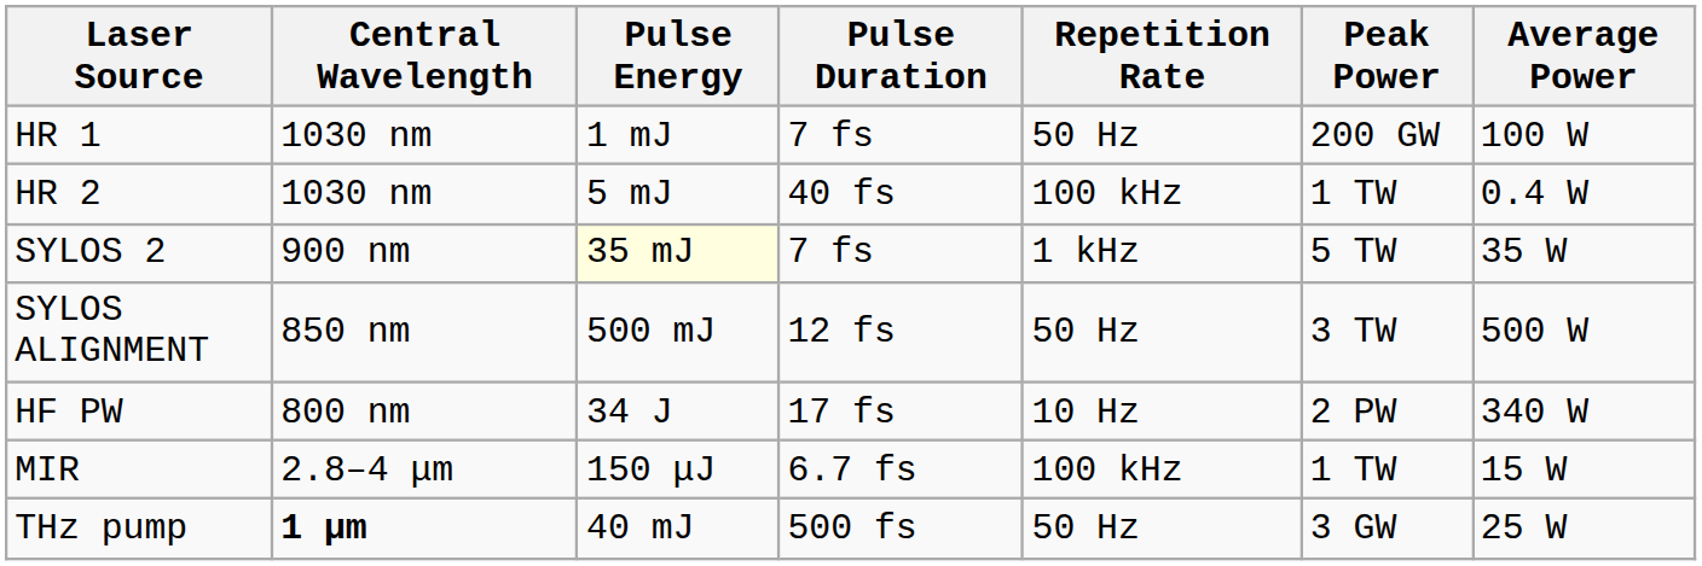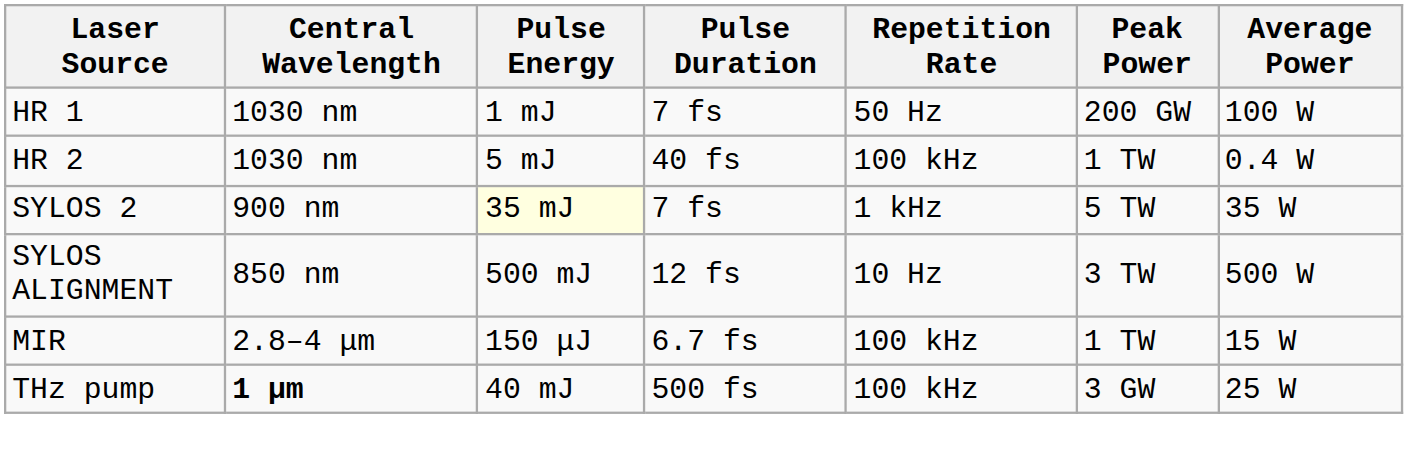 <table class="wikitable">
 <tr>
 <th>Laser Source</th>
 <th>Central Wavelength</th>
 <th>Pulse Energy</th>
 <th>Pulse Duration</th>
 <th>Repetition Rate</th>
 <th>Peak Power</th>
 <th>Average Power</th>
 </tr>
 <tr>
 <td>HR 1</td>
 <td>1030 nm</td>
 <td>1 mJ</td>
 <td>7 fs</td>
 <td>50 Hz</td>
 <td>200 GW</td>
 <td>100 W</td>
 </tr>
 <tr>
 <td>HR 2</td>
 <td>1030 nm</td>
 <td>5 mJ</td>
 <td>40 fs</td>
 <td>100 kHz</td>
 <td>1 TW</td>
 <td>0.4 W</td>
 </tr>
 <tr>
 <td>SYLOS 2</td>
 <td>900 nm</td>
 <td style="background: lightyellow;">35 mJ</td>
 <td>7 fs</td>
 <td>1 kHz</td>
 <td>5 TW</td>
 <td>35 W</td>
 </tr>
 <tr>
 <td>SYLOS ALIGNMENT</td>
 <td>850 nm</td>
 <td>500 mJ</td>
 <td>12 fs</td>
-<td>50 Hz</td>
+<td>10 Hz</td>
 <td>3 TW</td>
 <td>500 W</td>
-</tr>
-<tr>
-<td>HF PW</td>
-<td>800 nm</td>
-<td>34 J</td>
-<td>17 fs</td>
-<td>10 Hz</td>
-<td>2 PW</td>
-<td>340 W</td>
 </tr>
 <tr>
 <td>MIR</td>
 <td>2.8–4 μm</td>
 <td>150 μJ</td>
 <td>6.7 fs</td>
 <td>100 kHz</td>
 <td>1 TW</td>
 <td>15 W</td>
 </tr>
 <tr>
 <td>THz pump</td>
 <td><strong>1 μm</strong></td>
 <td>40 mJ</td>
 <td>500 fs</td>
-<td>50 Hz</td>
+<td>100 kHz</td>
 <td>3 GW</td>
 <td>25 W</td>
 </tr>
 </table>
